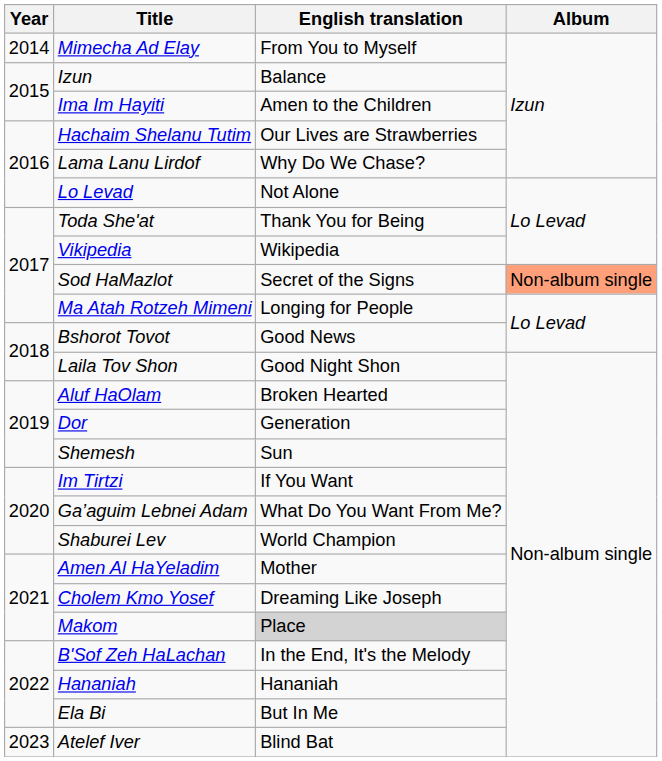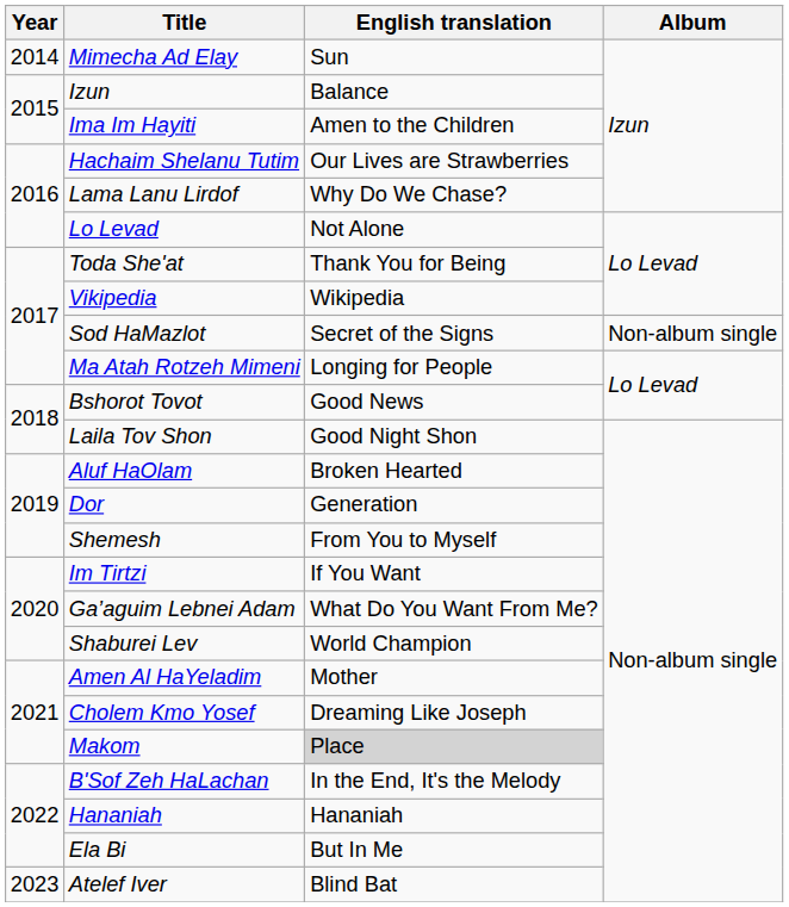 <table class="wikitable">
 <tr>
 <th>Year</th>
 <th>Title</th>
 <th>English translation</th>
 <th>Album</th>
 </tr>
 <tr>
 <td>2014</td>
 <td><a href='#'><em>Mimecha Ad Elay</em></a></td>
-<td>From You to Myself</td>
+<td>Sun</td>
 <td rowspan="5"><em>Izun</em></td>
 </tr>
 <tr>
 <td rowspan="2">2015</td>
 <td><em>Izun</em></td>
 <td>Balance</td>
 </tr>
 <tr>
 <td><em><a href='#'>Ima Im Hayiti</a></em></td>
 <td>Amen to the Children</td>
 </tr>
 <tr>
 <td rowspan="3">2016</td>
 <td><em><a href='#'>Hachaim Shelanu Tutim</a></em></td>
 <td>Our Lives are Strawberries</td>
 </tr>
 <tr>
 <td><em>Lama Lanu Lirdof</em></td>
 <td>Why Do We Chase?</td>
 </tr>
 <tr>
 <td><em><a href='#'>Lo Levad</a></em></td>
 <td>Not Alone</td>
 <td rowspan="3"><em>Lo Levad</em></td>
 </tr>
 <tr>
 <td rowspan="4">2017</td>
 <td><em>Toda She'at</em></td>
 <td>Thank You for Being</td>
 </tr>
 <tr>
 <td><em><a href='#'>Vikipedia</a></em></td>
 <td>Wikipedia</td>
 </tr>
 <tr>
 <td><em>Sod HaMazlot</em></td>
 <td>Secret of the Signs</td>
-<td style="background: lightsalmon;">Non-album single</td>
+<td>Non-album single</td>
 </tr>
 <tr>
 <td><em><a href='#'>Ma Atah Rotzeh Mimeni</a></em></td>
 <td>Longing for People</td>
 <td rowspan="2"><em>Lo Levad</em></td>
 </tr>
 <tr>
 <td rowspan="2">2018</td>
 <td><em>Bshorot Tovot</em></td>
 <td>Good News</td>
 </tr>
 <tr>
 <td><em>Laila Tov Shon</em></td>
 <td>Good Night Shon</td>
 <td rowspan="14">Non-album single</td>
 </tr>
 <tr>
 <td rowspan="3">2019</td>
 <td><em><a href='#'>Aluf HaOlam</a></em></td>
 <td>Broken Hearted</td>
 </tr>
 <tr>
 <td><em><a href='#'>Dor</a></em></td>
 <td>Generation</td>
 </tr>
 <tr>
 <td><em>Shemesh</em></td>
-<td>Sun</td>
+<td>From You to Myself</td>
 </tr>
 <tr>
 <td rowspan="3">2020</td>
 <td><em><a href='#'>Im Tirtzi</a></em></td>
 <td>If You Want</td>
 </tr>
 <tr>
 <td><em>Ga’aguim Lebnei Adam</em></td>
 <td>What Do You Want From Me?</td>
 </tr>
 <tr>
 <td><em>Shaburei Lev</em></td>
 <td>World Champion</td>
 </tr>
 <tr>
 <td rowspan="3">2021</td>
 <td><em><a href='#'>Amen Al HaYeladim</a></em></td>
 <td>Mother</td>
 </tr>
 <tr>
 <td><em><a href='#'>Cholem Kmo Yosef</a></em></td>
 <td>Dreaming Like Joseph</td>
 </tr>
 <tr>
 <td><em><a href='#'>Makom</a></em></td>
 <td style="background: lightgrey;">Place</td>
 </tr>
 <tr>
 <td rowspan="3">2022</td>
 <td><em><a href='#'>B'Sof Zeh HaLachan</a></em></td>
 <td>In the End, It's the Melody</td>
 </tr>
 <tr>
 <td><em><a href='#'>Hananiah</a></em></td>
 <td>Hananiah</td>
 </tr>
 <tr>
 <td><em>Ela Bi</em></td>
 <td>But In Me</td>
 </tr>
 <tr>
 <td>2023</td>
 <td><em>Atelef Iver</em></td>
 <td>Blind Bat</td>
 </tr>
 </table>
